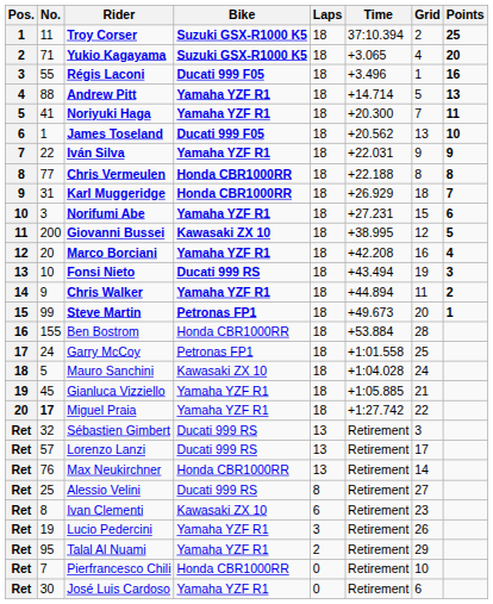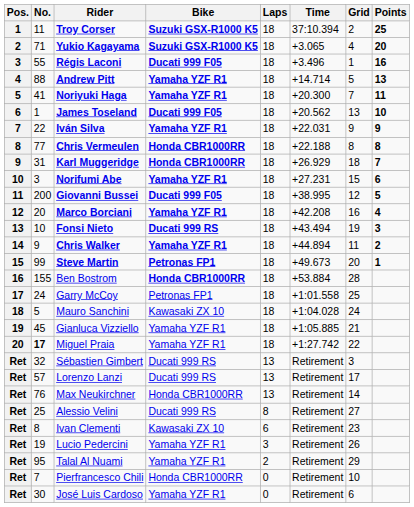 <table class="wikitable" style="font-size: 95%;">
 <tr>
 <th>Pos.</th>
 <th>No.</th>
 <th>Rider</th>
 <th>Bike</th>
 <th>Laps</th>
 <th>Time</th>
 <th>Grid</th>
 <th>Points</th>
 </tr>
 <tr>
 <th>1</th>
 <td>11</td>
 <td> <strong><a href='#'>Troy Corser</a></strong></td>
 <td><strong><a href='#'>Suzuki GSX-R1000 K5</a></strong></td>
 <td>18</td>
 <td>37:10.394</td>
 <td>2</td>
 <td><strong>25</strong></td>
 </tr>
 <tr>
 <th>2</th>
 <td>71</td>
 <td> <strong><a href='#'>Yukio Kagayama</a></strong></td>
 <td><strong><a href='#'>Suzuki GSX-R1000 K5</a></strong></td>
 <td>18</td>
 <td>+3.065</td>
 <td>4</td>
 <td><strong>20</strong></td>
 </tr>
 <tr>
 <th>3</th>
 <td>55</td>
 <td> <strong><a href='#'>Régis Laconi</a></strong></td>
 <td><strong><a href='#'>Ducati 999 F05</a></strong></td>
 <td>18</td>
 <td>+3.496</td>
 <td>1</td>
 <td><strong>16</strong></td>
 </tr>
 <tr>
 <th>4</th>
 <td>88</td>
 <td> <strong><a href='#'>Andrew Pitt</a></strong></td>
 <td><strong><a href='#'>Yamaha YZF R1</a></strong></td>
 <td>18</td>
 <td>+14.714</td>
 <td>5</td>
 <td><strong>13</strong></td>
 </tr>
 <tr>
 <th>5</th>
 <td>41</td>
 <td> <strong><a href='#'>Noriyuki Haga</a></strong></td>
 <td><strong><a href='#'>Yamaha YZF R1</a></strong></td>
 <td>18</td>
 <td>+20.300</td>
 <td>7</td>
 <td><strong>11</strong></td>
 </tr>
 <tr>
 <th>6</th>
 <td>1</td>
 <td> <strong><a href='#'>James Toseland</a></strong></td>
 <td><strong><a href='#'>Ducati 999 F05</a></strong></td>
 <td>18</td>
 <td>+20.562</td>
 <td>13</td>
 <td><strong>10</strong></td>
 </tr>
 <tr>
 <th>7</th>
 <td>22</td>
 <td> <strong><a href='#'>Iván Silva</a></strong></td>
 <td><strong><a href='#'>Yamaha YZF R1</a></strong></td>
 <td>18</td>
 <td>+22.031</td>
 <td>9</td>
 <td><strong>9</strong></td>
 </tr>
 <tr>
 <th>8</th>
 <td>77</td>
 <td> <strong><a href='#'>Chris Vermeulen</a></strong></td>
 <td><strong><a href='#'>Honda CBR1000RR</a></strong></td>
 <td>18</td>
 <td>+22.188</td>
 <td>8</td>
 <td><strong>8</strong></td>
 </tr>
 <tr>
 <th>9</th>
 <td>31</td>
 <td> <strong><a href='#'>Karl Muggeridge</a></strong></td>
 <td><strong><a href='#'>Honda CBR1000RR</a></strong></td>
 <td>18</td>
 <td>+26.929</td>
 <td>18</td>
 <td><strong>7</strong></td>
 </tr>
 <tr>
 <th>10</th>
 <td>3</td>
 <td> <strong><a href='#'>Norifumi Abe</a></strong></td>
 <td><strong><a href='#'>Yamaha YZF R1</a></strong></td>
 <td>18</td>
 <td>+27.231</td>
 <td>15</td>
 <td><strong>6</strong></td>
 </tr>
 <tr>
 <th>11</th>
 <td>200</td>
 <td> <strong><a href='#'>Giovanni Bussei</a></strong></td>
-<td><strong><a href='#'>Kawasaki ZX 10</a></strong></td>
+<td><strong><a href='#'>Ducati 999 F05</a></strong></td>
 <td>18</td>
 <td>+38.995</td>
 <td>12</td>
 <td><strong>5</strong></td>
 </tr>
 <tr>
 <th>12</th>
 <td>20</td>
 <td> <strong><a href='#'>Marco Borciani</a></strong></td>
 <td><strong><a href='#'>Yamaha YZF R1</a></strong></td>
 <td>18</td>
 <td>+42.208</td>
 <td>16</td>
 <td><strong>4</strong></td>
 </tr>
 <tr>
 <th>13</th>
 <td>10</td>
 <td> <strong><a href='#'>Fonsi Nieto</a></strong></td>
 <td><strong><a href='#'>Ducati 999 RS</a></strong></td>
 <td>18</td>
 <td>+43.494</td>
 <td>19</td>
 <td><strong>3</strong></td>
 </tr>
 <tr>
 <th>14</th>
 <td>9</td>
 <td> <strong><a href='#'>Chris Walker</a></strong></td>
 <td><strong><a href='#'>Yamaha YZF R1</a></strong></td>
 <td>18</td>
 <td>+44.894</td>
 <td>11</td>
 <td><strong>2</strong></td>
 </tr>
 <tr>
 <th>15</th>
 <td>99</td>
 <td> <strong><a href='#'>Steve Martin</a></strong></td>
 <td><strong><a href='#'>Petronas FP1</a></strong></td>
 <td>18</td>
 <td>+49.673</td>
 <td>20</td>
 <td><strong>1</strong></td>
 </tr>
 <tr>
 <th>16</th>
 <td>155</td>
 <td> <a href='#'>Ben Bostrom</a></td>
-<td><a href='#'>Honda CBR1000RR</a></td>
+<td><strong><a href='#'>Honda CBR1000RR</a></strong></td>
 <td>18</td>
 <td>+53.884</td>
 <td>28</td>
 <td></td>
 </tr>
 <tr>
 <th>17</th>
 <td>24</td>
 <td> <a href='#'>Garry McCoy</a></td>
 <td><a href='#'>Petronas FP1</a></td>
 <td>18</td>
 <td>+1:01.558</td>
 <td>25</td>
 <td></td>
 </tr>
 <tr>
 <th>18</th>
 <td>5</td>
 <td> <a href='#'>Mauro Sanchini</a></td>
 <td><a href='#'>Kawasaki ZX 10</a></td>
 <td>18</td>
 <td>+1:04.028</td>
 <td>24</td>
 <td></td>
 </tr>
 <tr>
 <th>19</th>
 <td>45</td>
 <td> <a href='#'>Gianluca Vizziello</a></td>
 <td><a href='#'>Yamaha YZF R1</a></td>
 <td>18</td>
 <td>+1:05.885</td>
 <td>21</td>
 <td></td>
 </tr>
 <tr>
 <th>20</th>
 <td><strong>17</strong></td>
 <td> <a href='#'>Miguel Praia</a></td>
 <td><a href='#'>Yamaha YZF R1</a></td>
 <td>18</td>
 <td>+1:27.742</td>
 <td>22</td>
 <td></td>
 </tr>
 <tr>
 <th>Ret</th>
 <td>32</td>
 <td> <a href='#'>Sébastien Gimbert</a></td>
 <td><a href='#'>Ducati 999 RS</a></td>
 <td>13</td>
 <td>Retirement</td>
 <td>3</td>
 <td></td>
 </tr>
 <tr>
 <th>Ret</th>
 <td>57</td>
 <td> <a href='#'>Lorenzo Lanzi</a></td>
 <td><a href='#'>Ducati 999 RS</a></td>
 <td>13</td>
 <td>Retirement</td>
 <td>17</td>
 <td></td>
 </tr>
 <tr>
 <th>Ret</th>
 <td>76</td>
 <td> <a href='#'>Max Neukirchner</a></td>
 <td><a href='#'>Honda CBR1000RR</a></td>
 <td>13</td>
 <td>Retirement</td>
 <td>14</td>
 <td></td>
 </tr>
 <tr>
 <th>Ret</th>
 <td>25</td>
 <td> <a href='#'>Alessio Velini</a></td>
 <td><a href='#'>Ducati 999 RS</a></td>
 <td>8</td>
 <td>Retirement</td>
 <td>27</td>
 <td></td>
 </tr>
 <tr>
 <th>Ret</th>
 <td>8</td>
 <td> <a href='#'>Ivan Clementi</a></td>
 <td><a href='#'>Kawasaki ZX 10</a></td>
 <td>6</td>
 <td>Retirement</td>
 <td>23</td>
 <td></td>
 </tr>
 <tr>
 <th>Ret</th>
 <td>19</td>
 <td> <a href='#'>Lucio Pedercini</a></td>
 <td><a href='#'>Yamaha YZF R1</a></td>
 <td>3</td>
 <td>Retirement</td>
 <td>26</td>
 <td></td>
 </tr>
 <tr>
 <th>Ret</th>
 <td>95</td>
 <td> <a href='#'>Talal Al Nuami</a></td>
 <td><a href='#'>Yamaha YZF R1</a></td>
 <td>2</td>
 <td>Retirement</td>
 <td>29</td>
 <td></td>
 </tr>
 <tr>
 <th>Ret</th>
 <td>7</td>
 <td> <a href='#'>Pierfrancesco Chili</a></td>
 <td><a href='#'>Honda CBR1000RR</a></td>
 <td>0</td>
 <td>Retirement</td>
 <td>10</td>
 <td></td>
 </tr>
 <tr>
 <th>Ret</th>
 <td>30</td>
 <td> <a href='#'>José Luis Cardoso</a></td>
 <td><a href='#'>Yamaha YZF R1</a></td>
 <td>0</td>
 <td>Retirement</td>
 <td>6</td>
 <td></td>
 </tr>
 </table>
